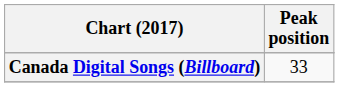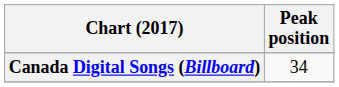 <table class="wikitable sortable plainrowheaders" style="text-align:center;">
 <tr>
 <th>Chart (2017)</th>
 <th>Peak <br> position</th>
 </tr>
 <tr>
 </tr>
 <tr>
 <th scope="row">Canada <a href='#'>Digital Songs</a> (<em><a href='#'>Billboard</a></em>)</th>
-<td>33</td>
+<td>34</td>
 </tr>
 <tr>
 </tr>
 </table>
